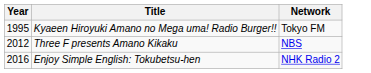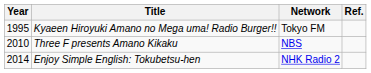 <table class="wikitable">
 <tr>
 <th>Year</th>
 <th>Title</th>
 <th>Network</th>
+<th>Ref.</th>
 </tr>
 <tr>
 <td>1995</td>
 <td><em>Kyaeen Hiroyuki Amano no Mega uma! Radio Burger!!</em></td>
 <td>Tokyo FM</td>
+<td></td>
 </tr>
 <tr>
-<td>2012</td>
+<td>2010</td>
 <td><em>Three F presents Amano Kikaku</em></td>
 <td><a href='#'>NBS</a></td>
+<td></td>
 </tr>
 <tr>
-<td>2016</td>
+<td>2014</td>
 <td><em>Enjoy Simple English: Tokubetsu-hen</em></td>
 <td><a href='#'>NHK Radio 2</a></td>
+<td></td>
 </tr>
 </table>
